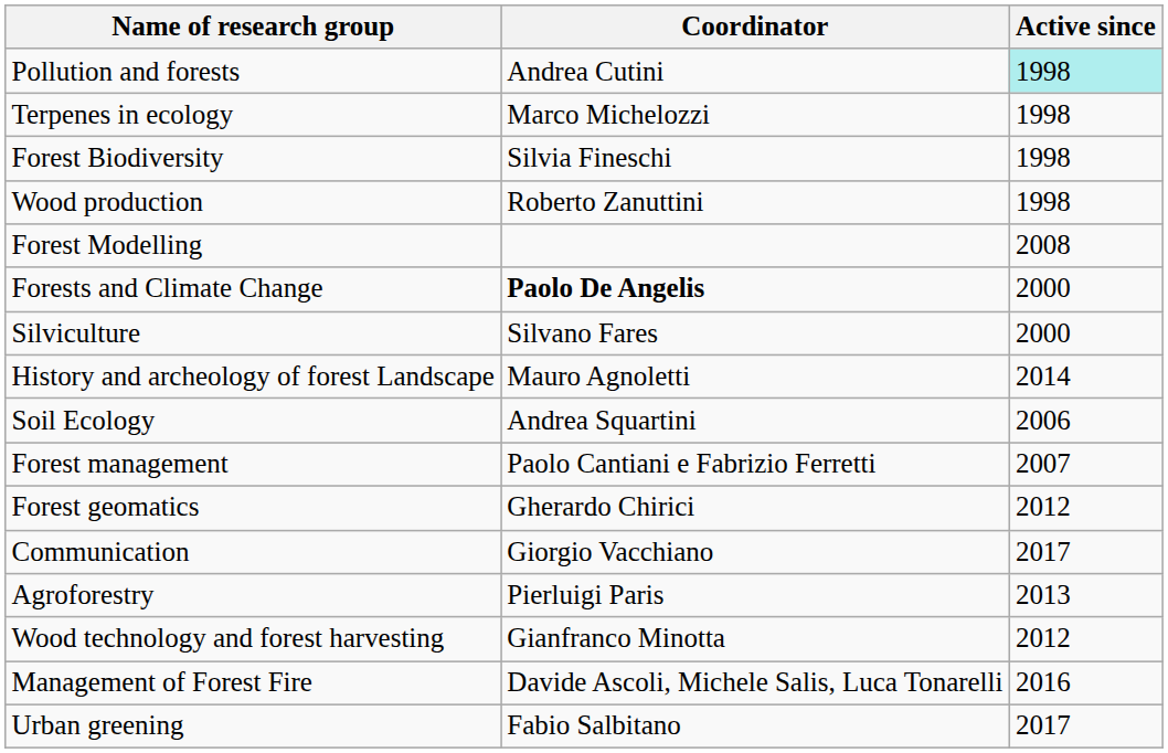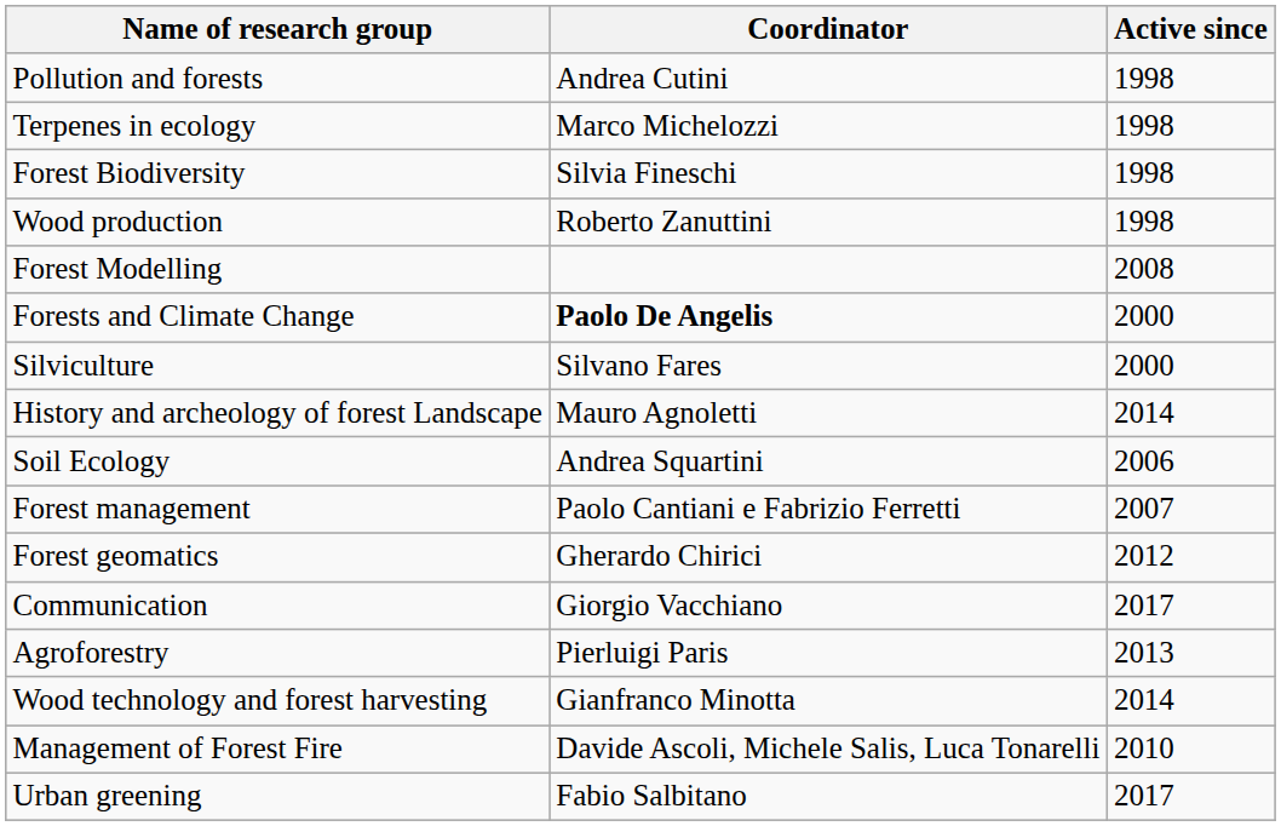 <table class="wikitable">
 <tr>
 <th>Name of research group</th>
 <th>Coordinator</th>
 <th>Active since</th>
 </tr>
 <tr>
 <td>Pollution and forests</td>
 <td>Andrea Cutini</td>
-<td style="background: paleturquoise;">1998</td>
+<td>1998</td>
 </tr>
 <tr>
 <td>Terpenes in ecology</td>
 <td>Marco Michelozzi</td>
 <td>1998</td>
 </tr>
 <tr>
 <td>Forest Biodiversity</td>
 <td>Silvia Fineschi</td>
 <td>1998</td>
 </tr>
 <tr>
 <td>Wood production</td>
 <td>Roberto Zanuttini</td>
 <td>1998</td>
 </tr>
 <tr>
 <td>Forest Modelling</td>
 <td></td>
 <td>2008</td>
 </tr>
 <tr>
 <td>Forests and Climate Change</td>
 <td><strong>Paolo De Angelis</strong></td>
 <td>2000</td>
 </tr>
 <tr>
 <td>Silviculture</td>
 <td>Silvano Fares</td>
 <td>2000</td>
 </tr>
 <tr>
 <td>History and archeology of forest Landscape</td>
 <td>Mauro Agnoletti</td>
 <td>2014</td>
 </tr>
 <tr>
 <td>Soil Ecology</td>
 <td>Andrea Squartini</td>
 <td>2006</td>
 </tr>
 <tr>
 <td>Forest management</td>
 <td>Paolo Cantiani e Fabrizio Ferretti</td>
 <td>2007</td>
 </tr>
 <tr>
 <td>Forest geomatics</td>
 <td>Gherardo Chirici</td>
 <td>2012</td>
 </tr>
 <tr>
 <td>Communication</td>
 <td>Giorgio Vacchiano</td>
 <td>2017</td>
 </tr>
 <tr>
 <td>Agroforestry</td>
 <td>Pierluigi Paris</td>
 <td>2013</td>
 </tr>
 <tr>
 <td>Wood technology and forest harvesting</td>
 <td>Gianfranco Minotta</td>
-<td>2012</td>
+<td>2014</td>
 </tr>
 <tr>
 <td>Management of Forest Fire</td>
 <td>Davide Ascoli, Michele Salis, Luca Tonarelli</td>
-<td>2016</td>
+<td>2010</td>
 </tr>
 <tr>
 <td>Urban greening</td>
 <td>Fabio Salbitano</td>
 <td>2017</td>
 </tr>
 </table>
